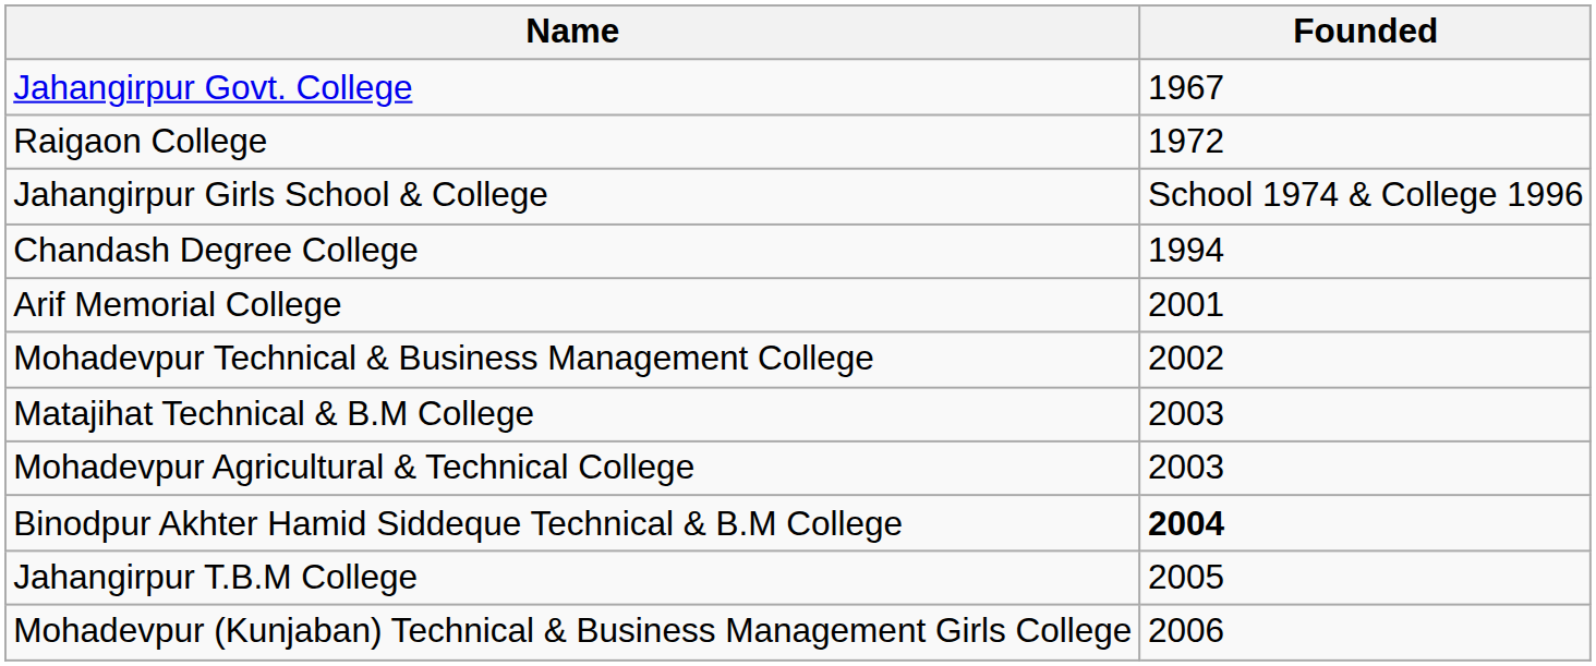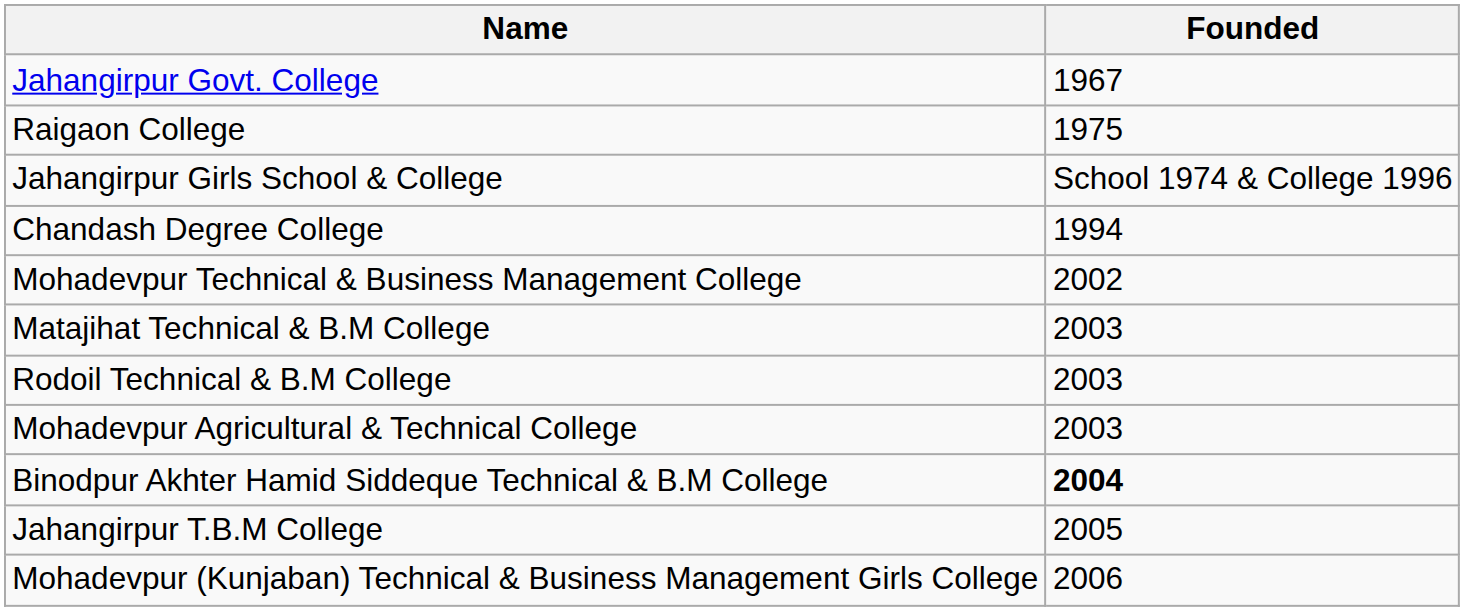 <table class="wikitable mw-collapsible mw-collapsed">
 <tr>
 <th>Name</th>
 <th>Founded</th>
 </tr>
 <tr>
 <td><a href='#'>Jahangirpur Govt. College</a></td>
 <td>1967</td>
 </tr>
 <tr>
 <td>Raigaon College</td>
-<td>1972</td>
+<td>1975</td>
 </tr>
 <tr>
 <td>Jahangirpur Girls School & College</td>
 <td>School 1974 & College 1996</td>
 </tr>
 <tr>
 <td>Chandash Degree College</td>
 <td>1994</td>
 </tr>
 <tr>
-<td>Arif Memorial College</td>
-<td>2001</td>
-</tr>
-<tr>
 <td>Mohadevpur Technical & Business Management College</td>
 <td>2002</td>
 </tr>
 <tr>
 <td>Matajihat Technical & B.M College</td>
+<td>2003</td>
+</tr>
+<tr>
+<td>Rodoil Technical & B.M College</td>
 <td>2003</td>
 </tr>
 <tr>
 <td>Mohadevpur Agricultural & Technical College</td>
 <td>2003</td>
 </tr>
 <tr>
 <td>Binodpur Akhter Hamid Siddeque Technical & B.M College</td>
 <td><strong>2004</strong></td>
 </tr>
 <tr>
 <td>Jahangirpur T.B.M College</td>
 <td>2005</td>
 </tr>
 <tr>
 <td>Mohadevpur (Kunjaban) Technical & Business Management Girls College</td>
 <td>2006</td>
 </tr>
 </table>
